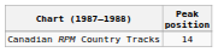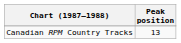 <table class="wikitable sortable">
 <tr>
 <th align="left">Chart (1987–1988)</th>
 <th align="center">Peak<br>position</th>
 </tr>
 <tr>
 </tr>
 <tr>
 <td align="left">Canadian <em>RPM</em> Country Tracks</td>
-<td align="center">14</td>
+<td align="center">13</td>
 </tr>
 </table>
